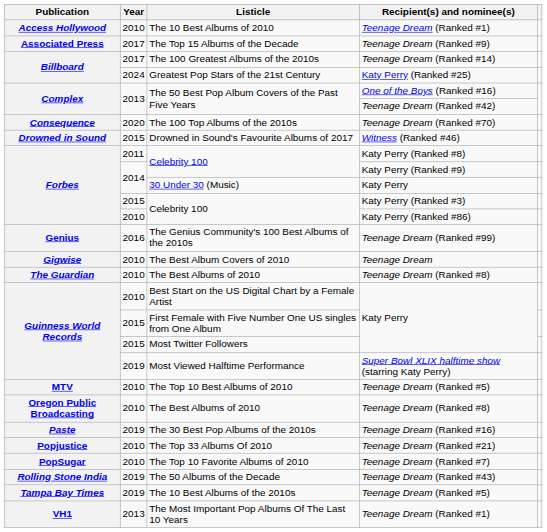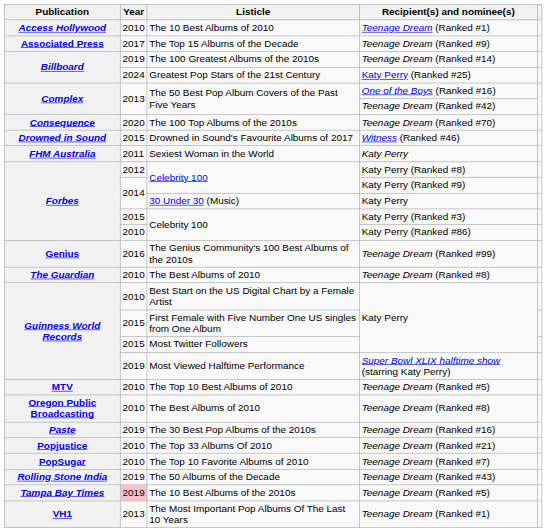 <table class="wikitable sortable plainrowheaders">
 <tr style="background:#ccc; text-align:center;">
 <th scope="col">Publication</th>
 <th scope="col">Year</th>
 <th scope="col">Listicle</th>
 <th scope="col">Recipient(s) and nominee(s)</th>
 <th scope="col" class="unsortable"></th>
 </tr>
 <tr>
 <th scope="row" rowspan="1"><em><a href='#'>Access Hollywood</a></em></th>
 <td>2010</td>
 <td>The 10 Best Albums of 2010</td>
 <td><em><a href='#'>Teenage Dream</a></em> (Ranked #1)</td>
 <td></td>
 </tr>
 <tr>
 <th scope="row"><a href='#'>Associated Press</a></th>
 <td>2017</td>
 <td>The Top 15 Albums of the Decade</td>
 <td><em>Teenage Dream</em> (Ranked #9)</td>
 <td></td>
 </tr>
 <tr>
 <th scope="row" rowspan="2"><em><a href='#'>Billboard</a></em></th>
-<td>2017</td>
+<td>2019</td>
 <td>The 100 Greatest Albums of the 2010s</td>
 <td><em>Teenage Dream</em> (Ranked #14)</td>
 <td></td>
 </tr>
 <tr>
 <td>2024</td>
 <td>Greatest Pop Stars of the 21st Century</td>
 <td><a href='#'>Katy Perry</a> (Ranked #25)</td>
 <td></td>
 </tr>
 <tr>
 <th scope="row" rowspan="2"><em><a href='#'>Complex</a></em></th>
 <td rowspan="2">2013</td>
 <td rowspan="2">The 50 Best Pop Album Covers of the Past Five Years</td>
 <td><em><a href='#'>One of the Boys</a></em> (Ranked #16)</td>
 <td rowspan="2"></td>
 </tr>
 <tr>
 <td><em>Teenage Dream</em> (Ranked #42)</td>
 </tr>
 <tr>
 <th scope="row"><em><a href='#'>Consequence</a></em></th>
 <td>2020</td>
 <td>The 100 Top Albums of the 2010s</td>
 <td><em>Teenage Dream</em> (Ranked #70)</td>
 <td></td>
 </tr>
 <tr>
 <th scope="row" rowspan="1"><em><a href='#'>Drowned in Sound</a></em></th>
 <td>2015</td>
 <td>Drowned in Sound's Favourite Albums of 2017</td>
 <td><em><a href='#'>Witness</a></em> (Ranked #46)</td>
 <td></td>
 </tr>
 <tr>
+<th scope="row"><em><a href='#'>FHM Australia</a></em></th>
+<td>2011</td>
+<td>Sexiest Woman in the World</td>
+<td><em>Katy Perry</em></td>
+<td></td>
+</tr>
+<tr>
 <th scope="row" rowspan="5"><em><a href='#'>Forbes</a></em></th>
-<td>2011</td>
+<td>2012</td>
 <td rowspan="2"><a href='#'>Celebrity 100</a></td>
 <td>Katy Perry (Ranked #8)</td>
 <td></td>
 </tr>
 <tr>
 <td rowspan="2">2014</td>
 <td>Katy Perry (Ranked #9)</td>
 <td></td>
 </tr>
 <tr>
 <td><a href='#'>30 Under 30</a> (Music)</td>
 <td>Katy Perry</td>
 <td></td>
 </tr>
 <tr>
 <td>2015</td>
 <td rowspan="2">Celebrity 100</td>
 <td>Katy Perry (Ranked #3)</td>
 <td></td>
 </tr>
 <tr>
 <td>2010</td>
 <td>Katy Perry (Ranked #86)</td>
 <td></td>
 </tr>
 <tr>
 <th scope="row"><a href='#'>Genius</a></th>
 <td>2016</td>
 <td>The Genius Community's 100 Best Albums of the 2010s</td>
 <td><em>Teenage Dream</em> (Ranked #99)</td>
-<td></td>
-</tr>
-<tr>
-<th scope="row"><em><a href='#'>Gigwise</a></em></th>
-<td>2010</td>
-<td>The Best Album Covers of 2010</td>
-<td><em>Teenage Dream</em></td>
 <td></td>
 </tr>
 <tr>
 <th scope="row"><em><a href='#'>The Guardian</a></em></th>
 <td>2010</td>
 <td>The Best Albums of 2010</td>
 <td><em>Teenage Dream</em> (Ranked #8)</td>
 <td></td>
 </tr>
 <tr>
 <th scope="row" rowspan="4"><em><a href='#'>Guinness World Records</a></em></th>
 <td>2010</td>
 <td>Best Start on the US Digital Chart by a Female Artist</td>
 <td rowspan="3">Katy Perry</td>
 <td align="center"></td>
 </tr>
 <tr>
 <td>2015</td>
 <td>First Female with Five Number One US singles from One Album</td>
 <td align="center"></td>
 </tr>
 <tr>
 <td>2015</td>
 <td>Most Twitter Followers</td>
 <td align="center"></td>
 </tr>
 <tr>
 <td>2019</td>
 <td>Most Viewed Halftime Performance</td>
 <td><em><a href='#'>Super Bowl XLIX halftime show</a></em> (starring Katy Perry)</td>
 <td align="center"></td>
 </tr>
 <tr>
 <th scope="row"><a href='#'>MTV</a></th>
 <td>2010</td>
 <td>The Top 10 Best Albums of 2010</td>
 <td><em>Teenage Dream</em> (Ranked #5)</td>
 <td></td>
 </tr>
 <tr>
 <th scope="row"><a href='#'>Oregon Public Broadcasting</a></th>
 <td>2010</td>
 <td>The Best Albums of 2010</td>
 <td><em>Teenage Dream</em> (Ranked #8)</td>
 <td></td>
 </tr>
 <tr>
 <th scope="row"><em><a href='#'>Paste</a></em></th>
 <td>2019</td>
 <td>The 30 Best Pop Albums of the 2010s</td>
 <td><em>Teenage Dream</em> (Ranked #16)</td>
 <td></td>
 </tr>
 <tr>
 <th scope="row"><a href='#'>Popjustice</a></th>
 <td>2010</td>
 <td>The Top 33 Albums Of 2010</td>
 <td><em>Teenage Dream</em> (Ranked #21)</td>
 <td></td>
 </tr>
 <tr>
 <th scope="row"><a href='#'>PopSugar</a></th>
 <td>2010</td>
 <td>The Top 10 Favorite Albums of 2010</td>
 <td><em>Teenage Dream</em> (Ranked #7)</td>
 <td></td>
 </tr>
 <tr>
 <th scope="row"><em><a href='#'>Rolling Stone India</a></em></th>
 <td>2019</td>
 <td>The 50 Albums of the Decade</td>
 <td><em>Teenage Dream</em> (Ranked #43)</td>
 <td></td>
 </tr>
 <tr>
 <th scope="row"><em><a href='#'>Tampa Bay Times</a></em></th>
-<td>2019</td>
+<td style="background: pink;">2019</td>
 <td>The 10 Best Albums of the 2010s</td>
 <td><em>Teenage Dream</em> (Ranked #5)</td>
 <td></td>
 </tr>
 <tr>
 <th scope="row"><a href='#'>VH1</a></th>
 <td>2013</td>
 <td>The Most Important Pop Albums Of The Last 10 Years</td>
 <td><em>Teenage Dream</em> (Ranked #1)</td>
 <td></td>
 </tr>
 </table>
